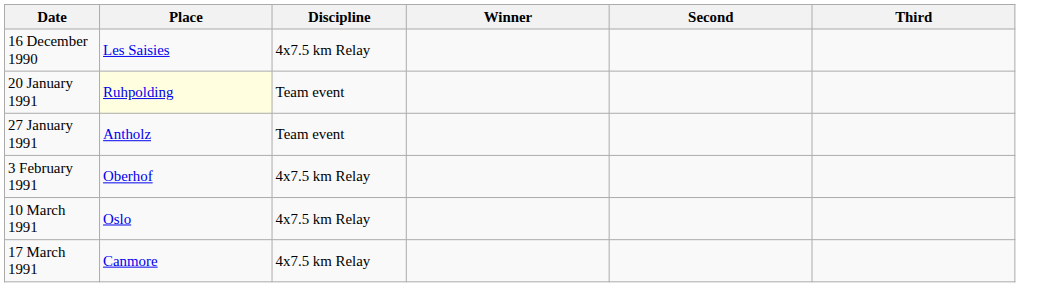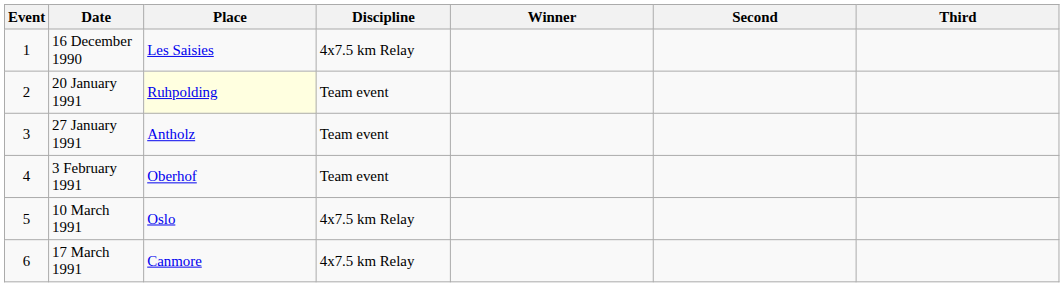 <table class="wikitable" style="font-size:95%;">
 <tr>
+<th width="30">Event</th>
 <th width="90">Date</th>
 <th width="169">Place</th>
 <th width="130">Discipline</th>
 <th width="200">Winner</th>
 <th width="200">Second</th>
 <th width="200">Third</th>
 </tr>
 <tr>
+<td align=center>1</td>
 <td>16 December 1990</td>
 <td> <a href='#'>Les Saisies</a></td>
 <td>4x7.5 km Relay</td>
 <td></td>
 <td></td>
 <td></td>
 </tr>
 <tr>
+<td align=center>2</td>
 <td>20 January 1991</td>
 <td style="background: lightyellow;"> <a href='#'>Ruhpolding</a></td>
 <td>Team event</td>
 <td></td>
 <td></td>
 <td></td>
 </tr>
 <tr>
+<td align=center>3</td>
 <td>27 January 1991</td>
 <td> <a href='#'>Antholz</a></td>
 <td>Team event</td>
 <td></td>
 <td></td>
 <td></td>
 </tr>
 <tr>
+<td align=center>4</td>
 <td>3 February 1991</td>
 <td> <a href='#'>Oberhof</a></td>
-<td>4x7.5 km Relay</td>
+<td>Team event</td>
 <td></td>
 <td></td>
 <td></td>
 </tr>
 <tr>
+<td align=center>5</td>
 <td>10 March 1991</td>
 <td> <a href='#'>Oslo</a></td>
 <td>4x7.5 km Relay</td>
 <td></td>
 <td></td>
 <td></td>
 </tr>
 <tr>
+<td align=center>6</td>
 <td>17 March 1991</td>
 <td> <a href='#'>Canmore</a></td>
 <td>4x7.5 km Relay</td>
 <td></td>
 <td></td>
 <td></td>
 </tr>
 </table>
